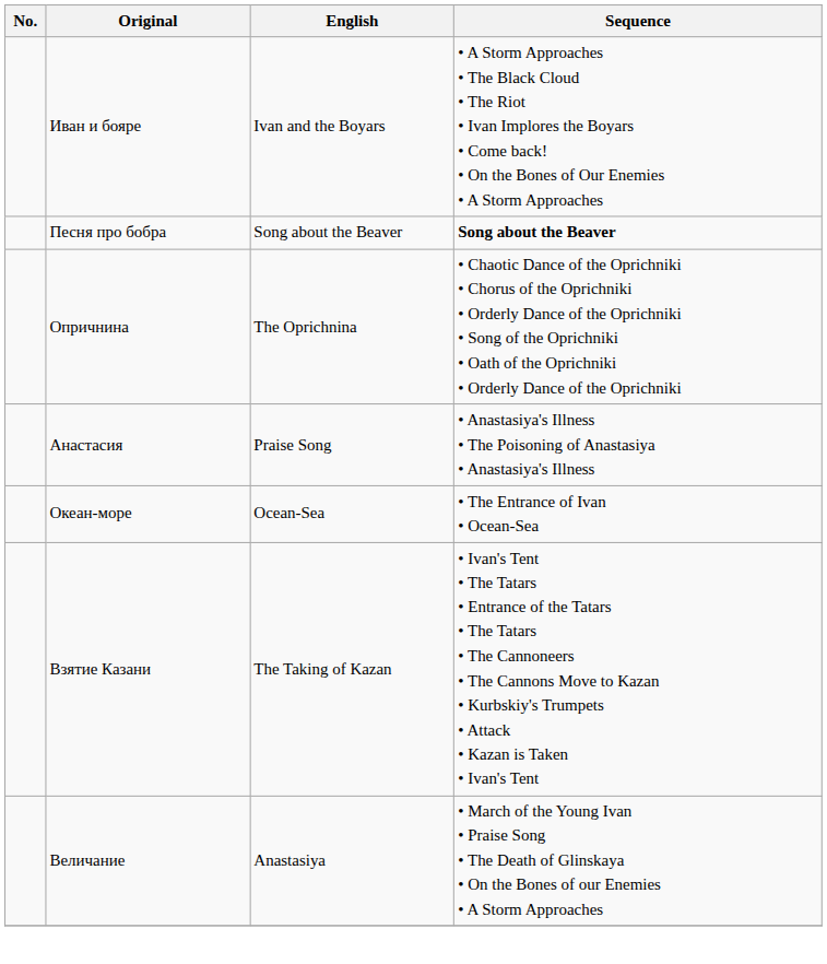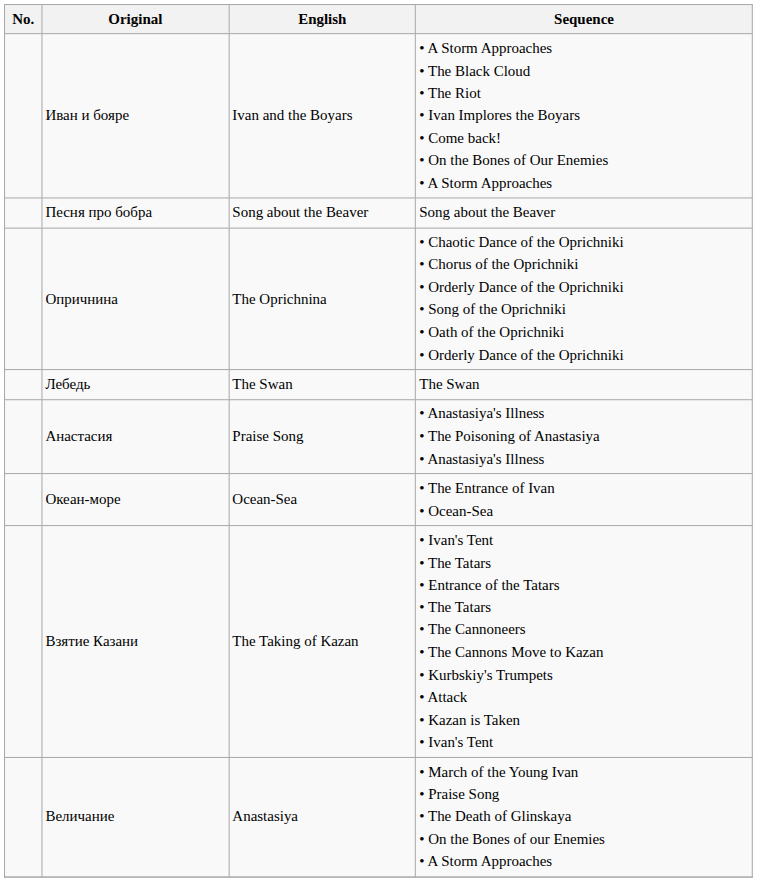 <table class="wikitable" border="1"; style="width:50em; font-size:90%; line-height:1.5">
 <tr>
 <th style="width:5%;">No.</th>
 <th style="width:25%;">Original</th>
 <th style="width:25%;">English</th>
 <th style="width:45%;">Sequence</th>
 </tr>
 <tr>
 <td></td>
 <td>Иван и бояре</td>
 <td>Ivan and the Boyars</td>
 <td>• A Storm Approaches<br>• The Black Cloud <br>• The Riot<br>• Ivan Implores the Boyars<br>• Come back!<br>• On the Bones of Our Enemies<br>• A Storm Approaches</td>
 </tr>
 <tr>
 <td></td>
 <td>Песня про бобра</td>
 <td>Song about the Beaver</td>
-<td><strong>Song about the Beaver</strong></td>
+<td>Song about the Beaver</td>
 </tr>
 <tr>
 <td></td>
 <td>Опричнина</td>
 <td>The Oprichnina</td>
 <td>• Chaotic Dance of the Oprichniki<br>• Chorus of the Oprichniki<br>• Orderly Dance of the Oprichniki<br>• Song of the Oprichniki<br>• Oath of the Oprichniki<br>• Orderly Dance of the Oprichniki</td>
+</tr>
+<tr>
+<td></td>
+<td>Лебедь</td>
+<td>The Swan</td>
+<td>The Swan</td>
 </tr>
 <tr>
 <td></td>
 <td>Анастасия</td>
 <td>Praise Song</td>
 <td>• Anastasiya's Illness<br>• The Poisoning of Anastasiya<br>• Anastasiya's Illness</td>
 </tr>
 <tr>
 <td></td>
 <td>Океан-море</td>
 <td>Ocean-Sea</td>
 <td>• The Entrance of Ivan <br>• Ocean-Sea</td>
 </tr>
 <tr>
 <td></td>
 <td>Взятие Казани</td>
 <td>The Taking of Kazan</td>
 <td>• Ivan's Tent <br>• The Tatars <br>• Entrance of the Tatars<br>• The Tatars<br>• The Cannoneers<br>• The Cannons Move to Kazan<br>• Kurbskiy's Trumpets<br>• Attack <br>• Kazan is Taken<br>• Ivan's Tent</td>
 </tr>
 <tr>
 <td></td>
 <td>Величание</td>
 <td>Anastasiya</td>
 <td>• March of the Young Ivan<br>• Praise Song<br>• The Death of Glinskaya<br>• On the Bones of our Enemies<br>• A Storm Approaches</td>
 </tr>
 <tr>
 </tr>
 </table>
